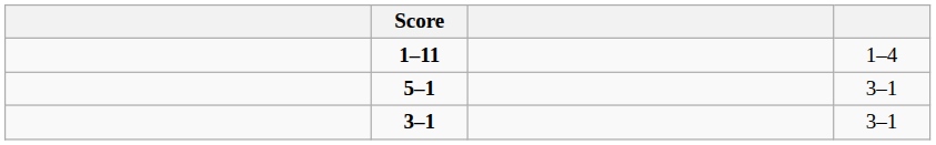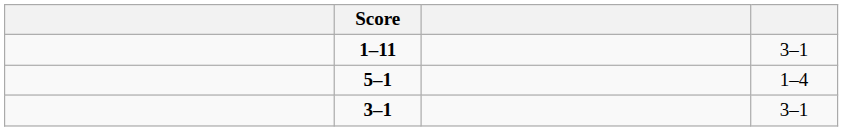 <table class="wikitable" style="text-align: center; ">
 <tr>
 <th align="right" width="270"></th>
 <th width="65">Score</th>
 <th align="left" width="270"></th>
 <th width="65"></th>
 </tr>
 <tr>
 <td align="left"></td>
 <td><strong>1–11</strong></td>
 <td align="left"><strong></strong></td>
-<td>1–4 <strong></strong></td>
+<td>3–1 <strong></strong></td>
 </tr>
 <tr>
 <td align="left"><strong></strong></td>
 <td><strong>5–1</strong></td>
 <td align="left"></td>
-<td>3–1 <strong></strong></td>
+<td>1–4 <strong></strong></td>
 </tr>
 <tr>
 <td align="left"><strong></strong></td>
 <td><strong>3–1</strong></td>
 <td align="left"></td>
 <td>3–1 <strong></strong></td>
 </tr>
 </table>
